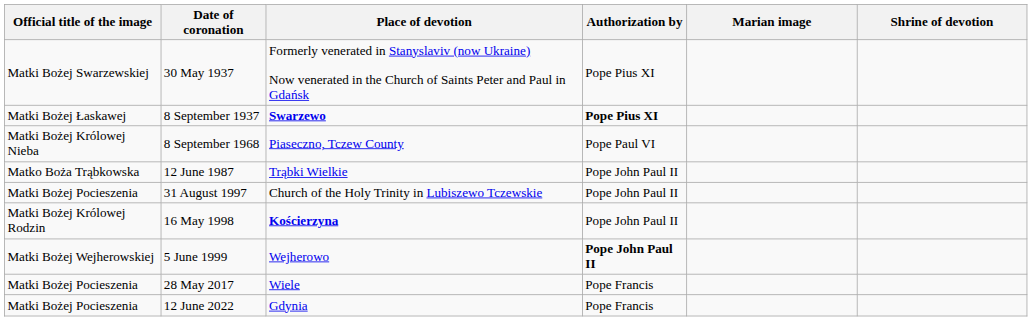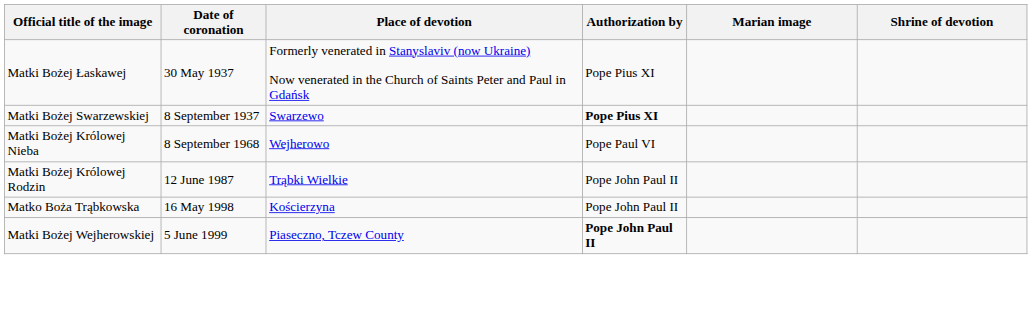 <table class="wikitable sortable">
 <tr>
 <th>Official title of the image</th>
 <th data-sort-type="date">Date of coronation</th>
 <th>Place of devotion</th>
 <th>Authorization by</th>
 <th width=200px class=unsortable>Marian image</th>
 <th width=200px class=unsortable>Shrine of devotion</th>
 </tr>
 <tr>
-<td>Matki Bożej Swarzewskiej</td>
+<td>Matki Bożej Łaskawej</td>
 <td>30 May 1937</td>
 <td>Formerly venerated in <a href='#'>Stanyslaviv (now Ukraine)</a><br><br>Now venerated in the Church of Saints Peter and Paul in <a href='#'>Gdańsk</a></td>
 <td>Pope Pius XI</td>
 <td></td>
 <td></td>
 </tr>
 <tr>
-<td>Matki Bożej Łaskawej</td>
+<td>Matki Bożej Swarzewskiej</td>
 <td>8 September 1937</td>
-<td><strong><a href='#'>Swarzewo</a></strong></td>
+<td><a href='#'>Swarzewo</a></td>
 <td><strong>Pope Pius XI</strong></td>
 <td></td>
 <td></td>
 </tr>
 <tr>
 <td>Matki Bożej Królowej Nieba</td>
 <td>8 September 1968</td>
-<td><a href='#'>Piaseczno, Tczew County</a></td>
+<td><a href='#'>Wejherowo</a></td>
 <td>Pope Paul VI</td>
 <td></td>
 <td></td>
 </tr>
 <tr>
-<td>Matko Boża Trąbkowska</td>
+<td>Matki Bożej Królowej Rodzin</td>
 <td>12 June 1987</td>
 <td><a href='#'>Trąbki Wielkie</a></td>
 <td>Pope John Paul II</td>
 <td></td>
 <td></td>
 </tr>
 <tr>
-<td>Matki Bożej Pocieszenia</td>
-<td>31 August 1997</td>
-<td>Church of the Holy Trinity in <a href='#'>Lubiszewo Tczewskie</a></td>
-<td>Pope John Paul II</td>
-<td></td>
-<td></td>
-</tr>
-<tr>
-<td>Matki Bożej Królowej Rodzin</td>
+<td>Matko Boża Trąbkowska</td>
 <td>16 May 1998</td>
-<td><strong><a href='#'>Kościerzyna</a></strong></td>
+<td><a href='#'>Kościerzyna</a></td>
 <td>Pope John Paul II</td>
 <td></td>
 <td></td>
 </tr>
 <tr>
 <td>Matki Bożej Wejherowskiej</td>
 <td>5 June 1999</td>
-<td><a href='#'>Wejherowo</a></td>
+<td><a href='#'>Piaseczno, Tczew County</a></td>
 <td><strong>Pope John Paul II</strong></td>
 <td></td>
 <td></td>
 </tr>
-<tr>
-<td>Matki Bożej Pocieszenia</td>
-<td>28 May 2017</td>
-<td><a href='#'>Wiele</a></td>
-<td>Pope Francis</td>
-<td></td>
-<td></td>
-</tr>
-<tr>
-<td>Matki Bożej Pocieszenia</td>
-<td>12 June 2022</td>
-<td><a href='#'>Gdynia</a></td>
-<td>Pope Francis</td>
-<td></td>
-<td></td>
-</tr>
 </table>
